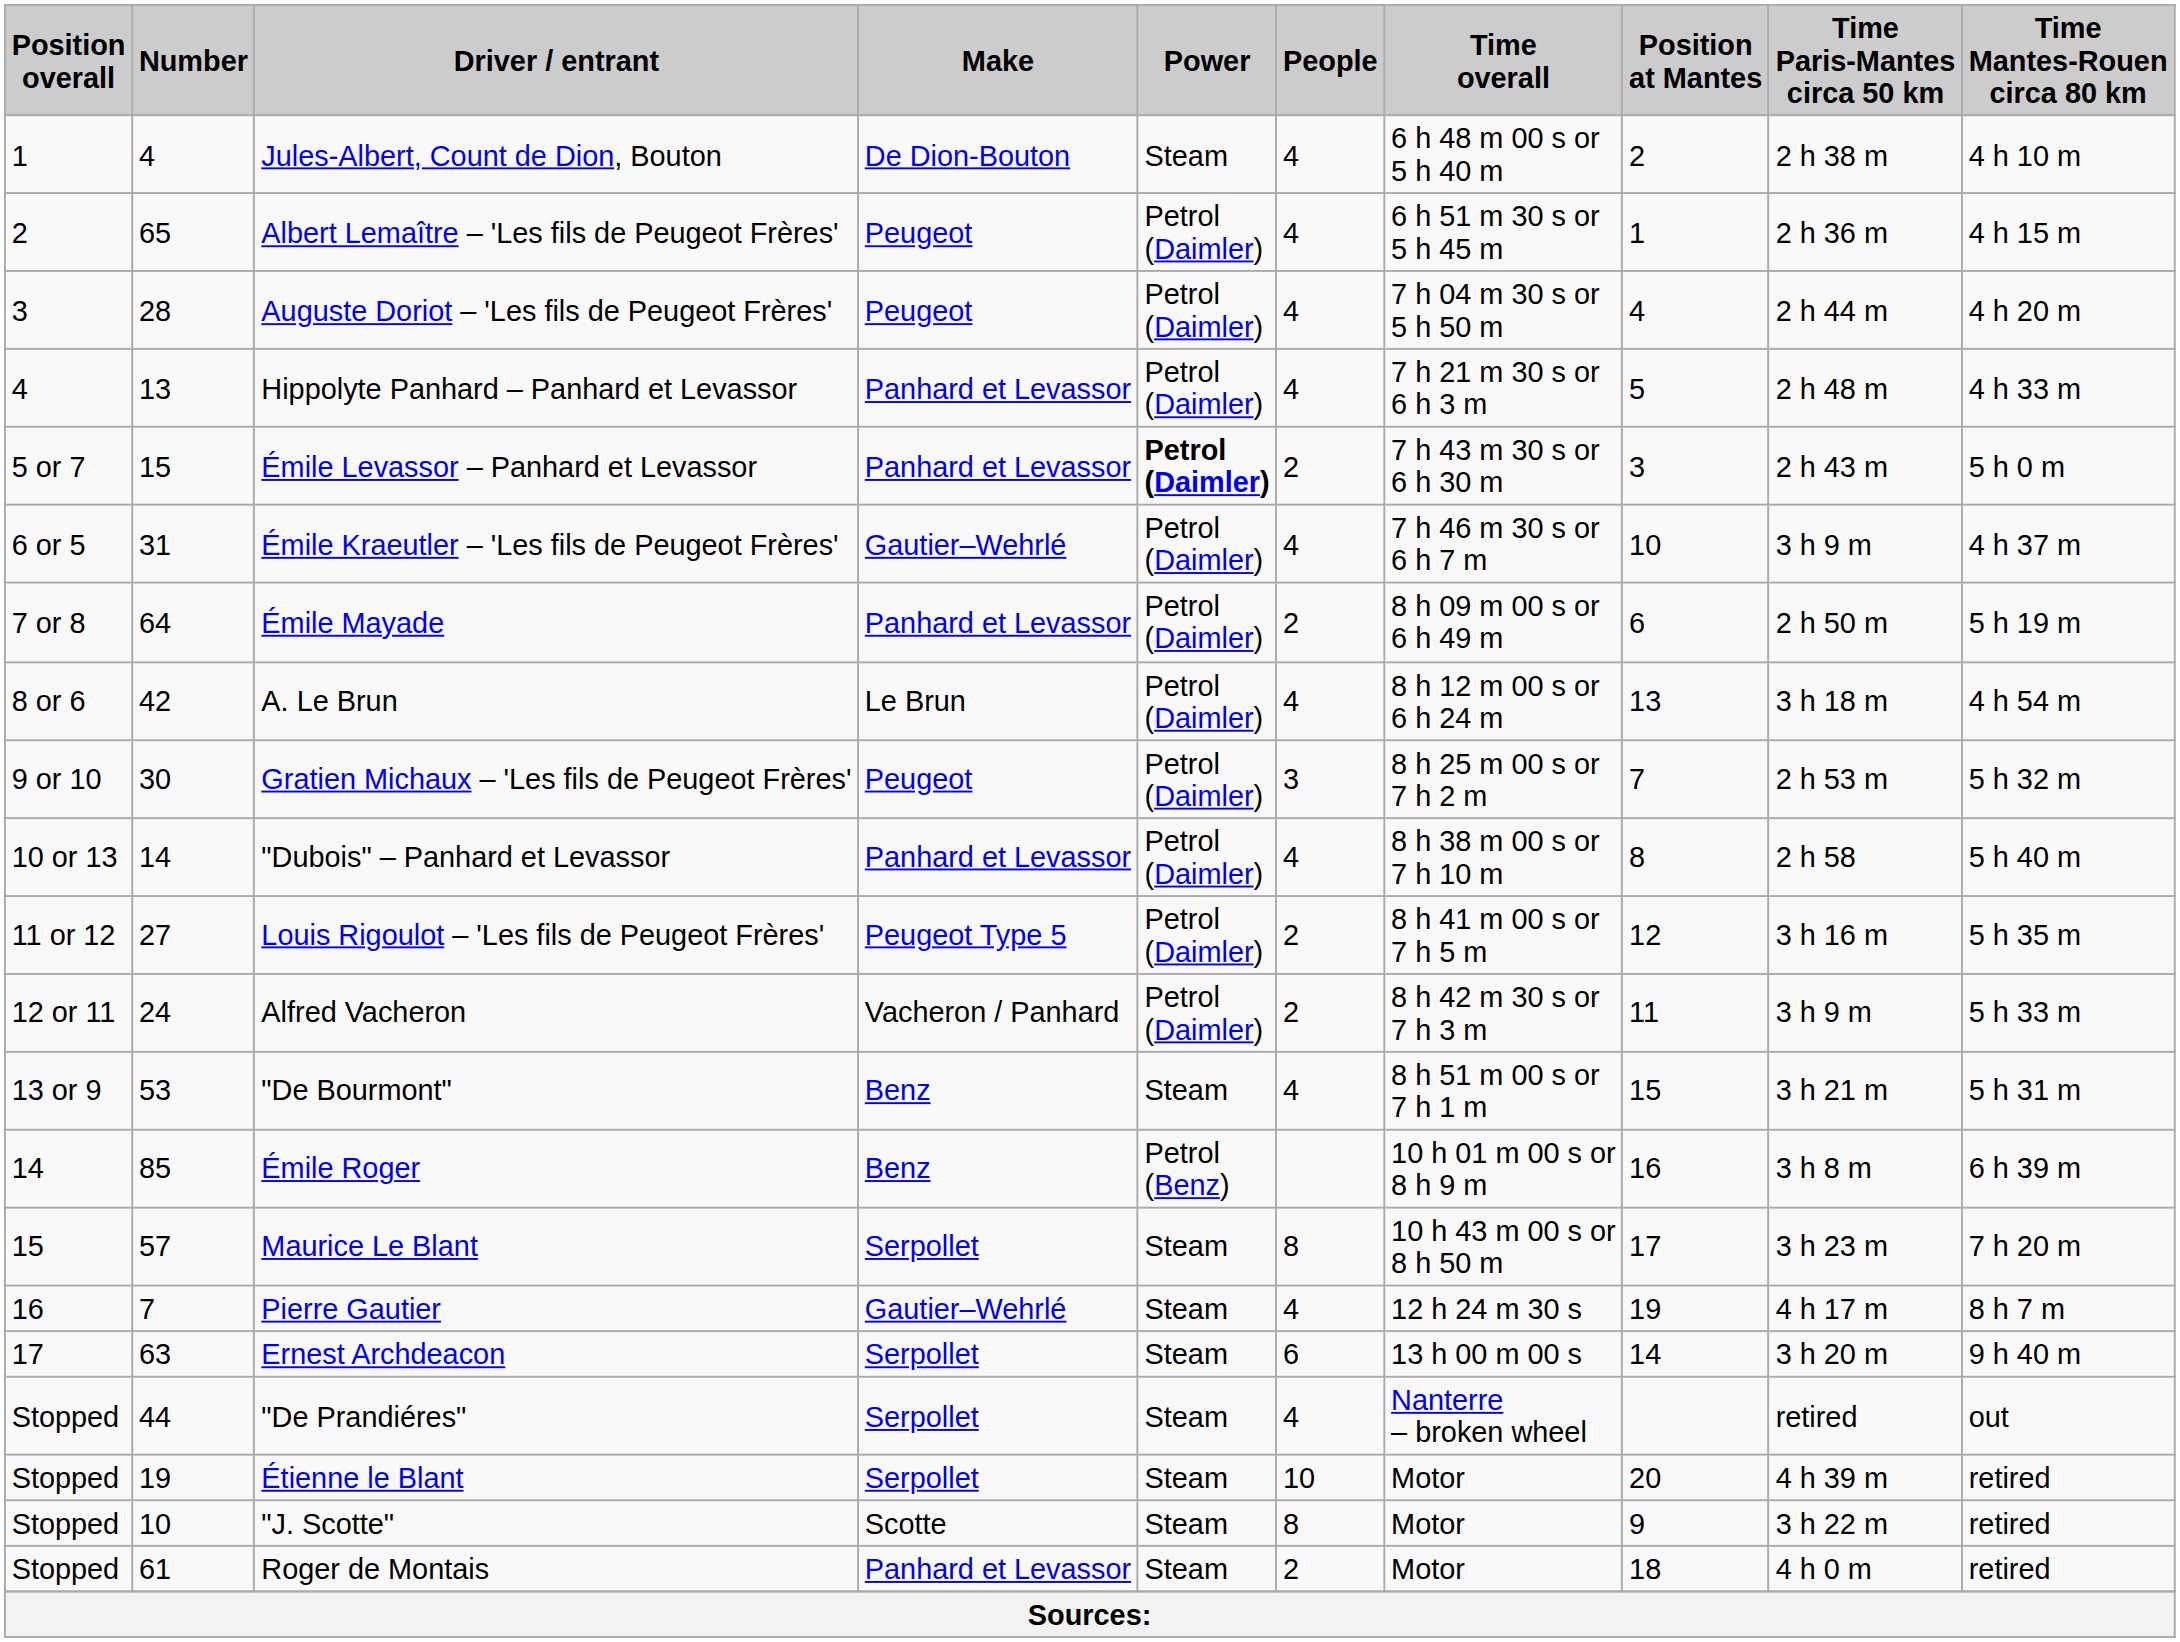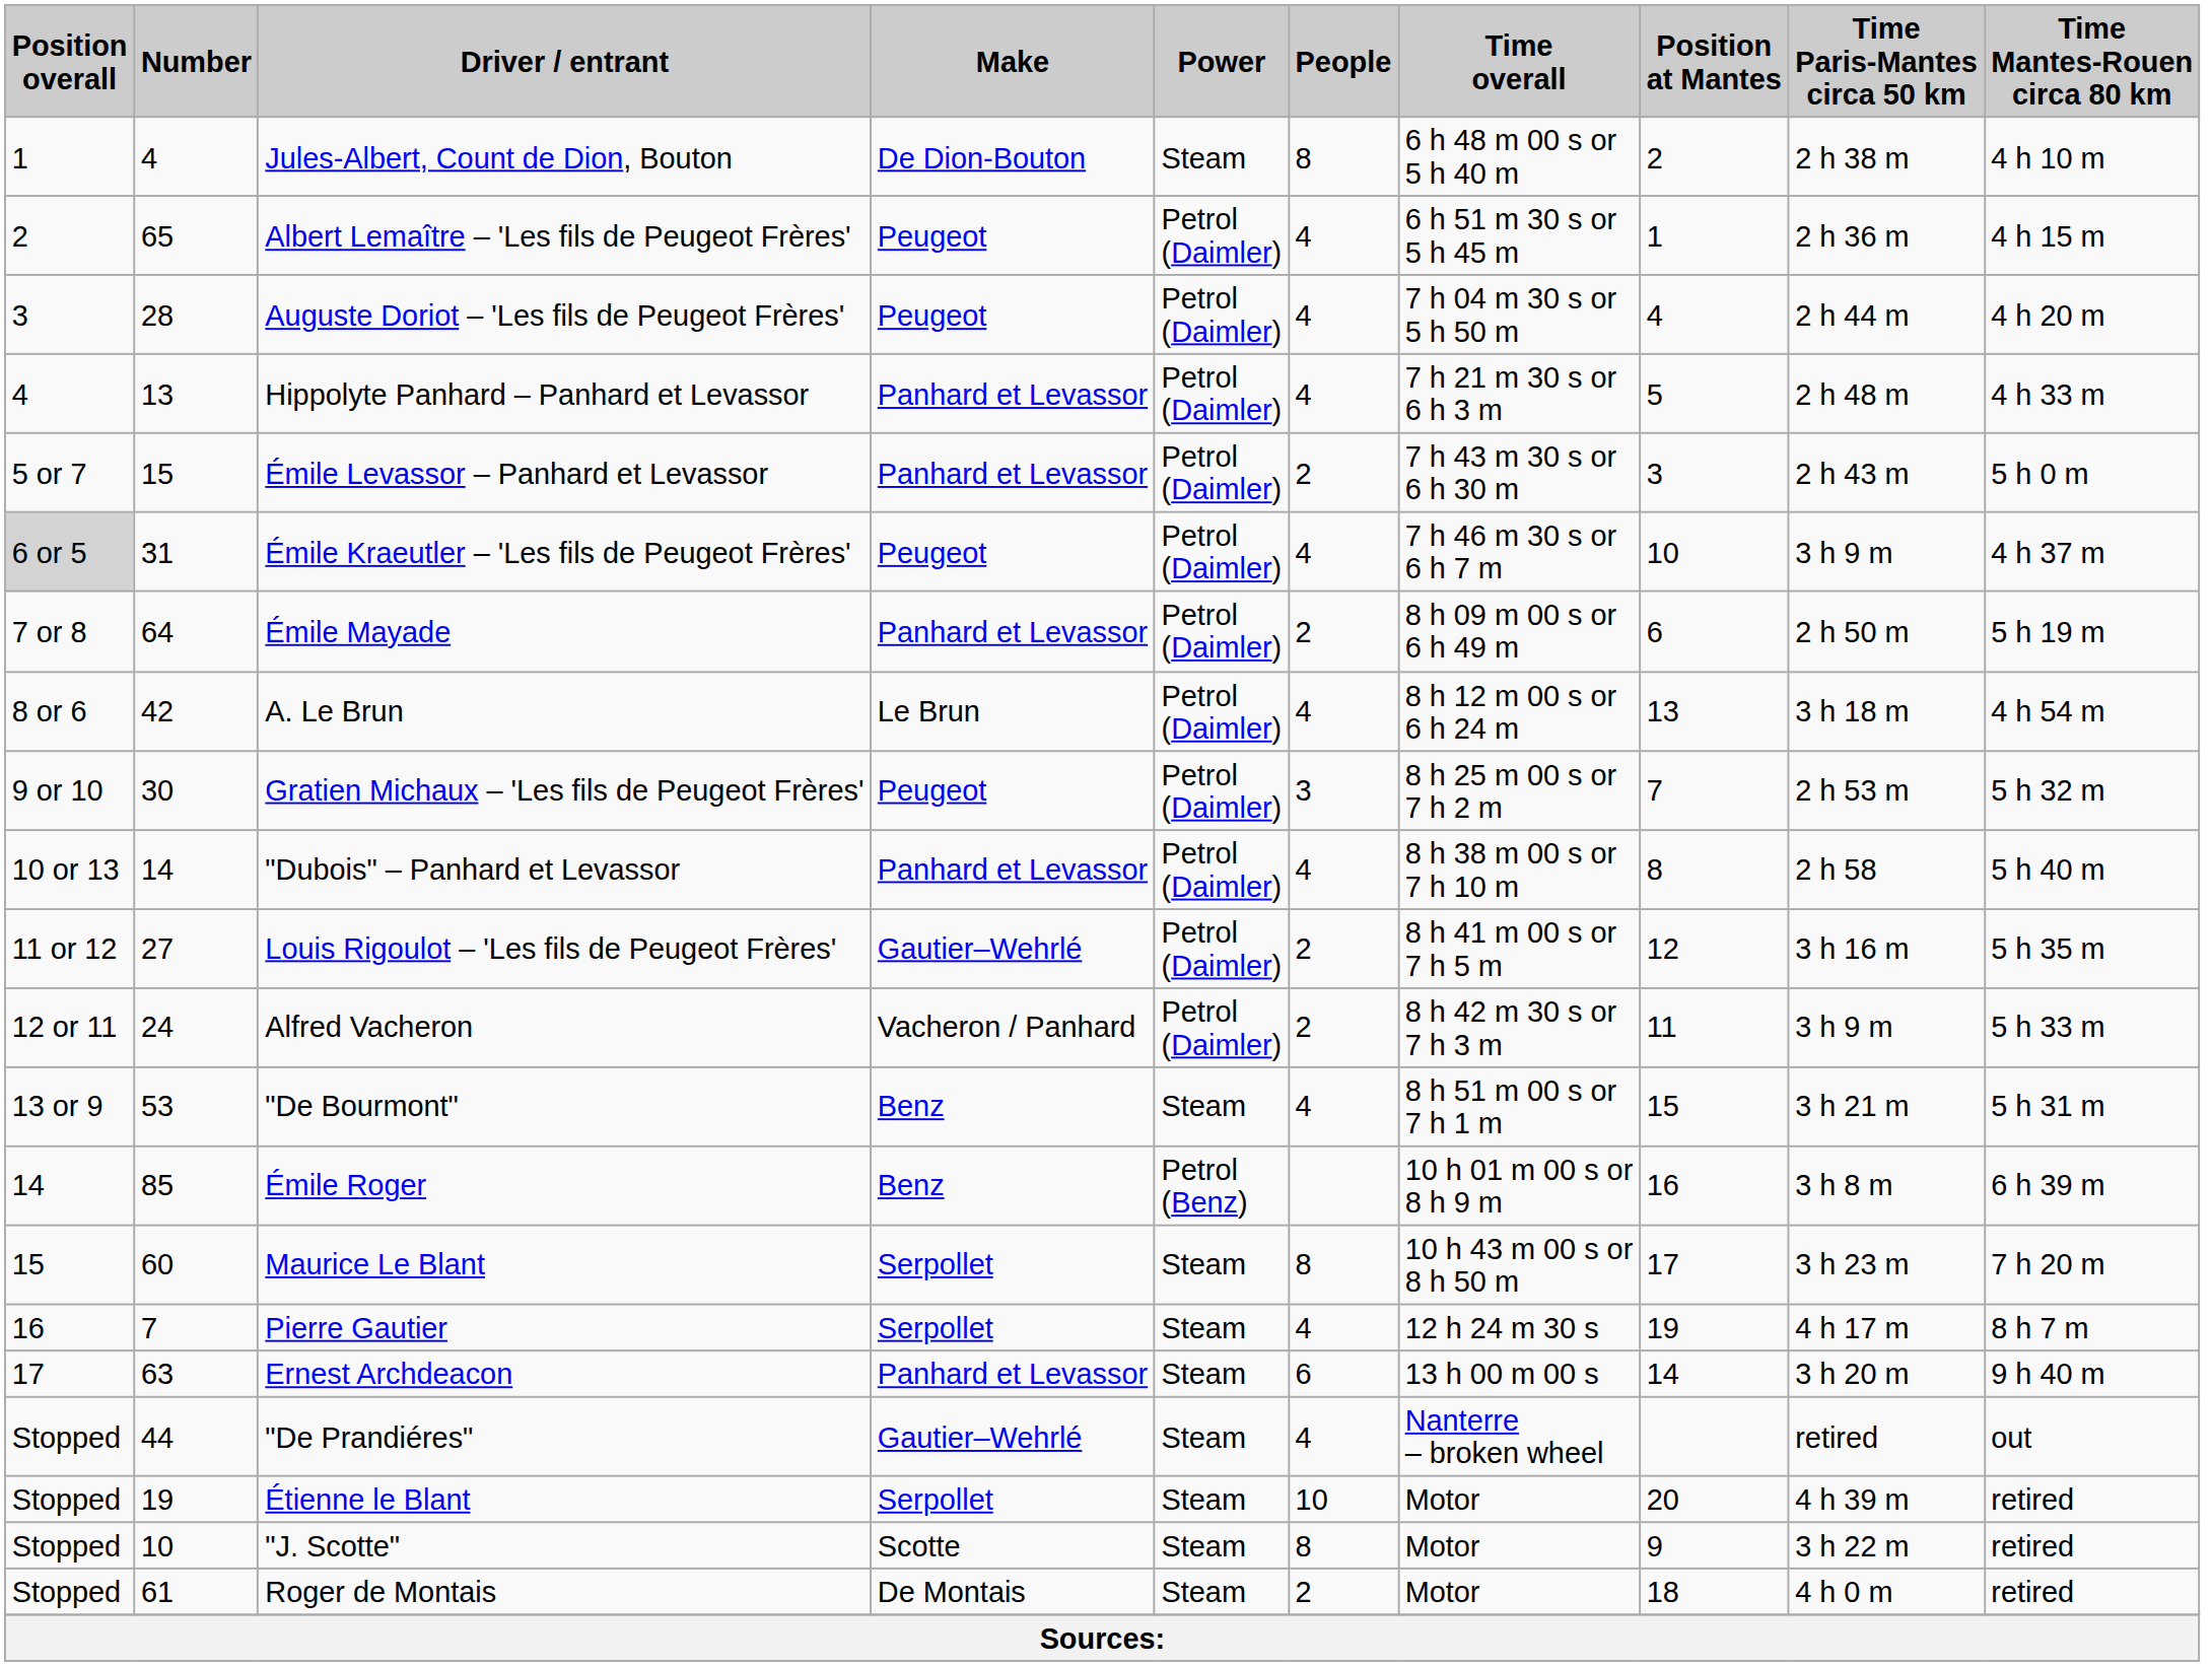 <table class="wikitable sortable" style="font-size:95%;">
 <tr Results>
 <th scope=col style="background-color:#CCCCCC;">Position <br>overall</th>
 <th scope=col style="background-color:#CCCCCC;">Number</th>
 <th scope=col style="background-color:#CCCCCC;">Driver / entrant</th>
 <th scope=col style="background-color:#CCCCCC;">Make</th>
 <th scope=col style="background-color:#CCCCCC;">Power</th>
 <th scope=col style="background-color:#CCCCCC;">People</th>
 <th scope=col style="background-color:#CCCCCC;">Time <br> overall</th>
 <th scope=col style="background-color:#CCCCCC;">Position <br> at Mantes</th>
 <th scope=col style="background-color:#CCCCCC;">Time <br> Paris-Mantes <br> circa 50 km</th>
 <th scope=col style="background-color:#CCCCCC;">Time <br> Mantes-Rouen <br> circa 80 km</th>
 </tr>
 <tr>
 <td>1</td>
 <td>4</td>
 <td><a href='#'>Jules-Albert, Count de Dion</a>, Bouton</td>
 <td><a href='#'>De Dion-Bouton</a></td>
 <td>Steam</td>
-<td>4</td>
+<td>8</td>
 <td>6 h 48 m 00 s or <br> 5 h 40 m</td>
 <td>2</td>
 <td>2 h 38 m</td>
 <td>4 h 10 m</td>
 </tr>
 <tr>
 <td>2</td>
 <td>65</td>
 <td><a href='#'>Albert Lemaître</a> – 'Les fils de Peugeot Frères'</td>
 <td><a href='#'>Peugeot</a></td>
 <td>Petrol<br>(<a href='#'>Daimler</a>)</td>
 <td>4</td>
 <td>6 h 51 m 30 s or <br>5 h 45 m</td>
 <td>1</td>
 <td>2 h 36 m</td>
 <td>4 h 15 m</td>
 </tr>
 <tr>
 <td>3</td>
 <td>28</td>
 <td><a href='#'>Auguste Doriot</a> – 'Les fils de Peugeot Frères'</td>
 <td><a href='#'>Peugeot</a></td>
 <td>Petrol<br>(<a href='#'>Daimler</a>)</td>
 <td>4</td>
 <td>7 h 04 m 30 s or <br> 5 h 50 m</td>
 <td>4</td>
 <td>2 h 44 m</td>
 <td>4 h 20 m</td>
 </tr>
 <tr>
 <td>4</td>
 <td>13</td>
 <td>Hippolyte Panhard – Panhard et Levassor</td>
 <td><a href='#'>Panhard et Levassor</a></td>
 <td>Petrol<br>(<a href='#'>Daimler</a>)</td>
 <td>4</td>
 <td>7 h 21 m 30 s or <br> 6 h 3 m</td>
 <td>5</td>
 <td>2 h 48 m</td>
 <td>4 h 33 m</td>
 </tr>
 <tr>
 <td>5 or 7</td>
 <td>15</td>
 <td><a href='#'>Émile Levassor</a> – Panhard et Levassor</td>
 <td><a href='#'>Panhard et Levassor</a></td>
-<td><strong>Petrol<br>(<a href='#'>Daimler</a>)</strong></td>
+<td>Petrol<br>(<a href='#'>Daimler</a>)</td>
 <td>2</td>
 <td>7 h 43 m 30 s or <br> 6 h 30 m</td>
 <td>3</td>
 <td>2 h 43 m</td>
 <td>5 h 0 m</td>
 </tr>
 <tr>
-<td>6 or 5</td>
+<td style="background: lightgrey;">6 or 5</td>
 <td>31</td>
 <td><a href='#'>Émile Kraeutler</a> – 'Les fils de Peugeot Frères'</td>
-<td><a href='#'>Gautier–Wehrlé</a></td>
+<td><a href='#'>Peugeot</a></td>
 <td>Petrol<br>(<a href='#'>Daimler</a>)</td>
 <td>4</td>
 <td>7 h 46 m 30 s or <br> 6 h 7 m</td>
 <td>10</td>
 <td>3 h 9 m</td>
 <td>4 h 37 m</td>
 </tr>
 <tr>
 <td>7 or 8</td>
 <td>64</td>
 <td><a href='#'>Émile Mayade</a></td>
 <td><a href='#'>Panhard et Levassor</a></td>
 <td>Petrol<br>(<a href='#'>Daimler</a>)</td>
 <td>2</td>
 <td>8 h 09 m 00 s or <br> 6 h 49 m</td>
 <td>6</td>
 <td>2 h 50 m</td>
 <td>5 h 19 m</td>
 </tr>
 <tr>
 <td>8 or 6</td>
 <td>42</td>
 <td>A. Le Brun</td>
 <td>Le Brun</td>
 <td>Petrol<br>(<a href='#'>Daimler</a>)</td>
 <td>4</td>
 <td>8 h 12 m 00 s or <br> 6 h 24 m</td>
 <td>13</td>
 <td>3 h 18 m</td>
 <td>4 h 54 m</td>
 </tr>
 <tr>
 <td>9 or 10</td>
 <td>30</td>
 <td><a href='#'>Gratien Michaux</a> – 'Les fils de Peugeot Frères'</td>
 <td><a href='#'>Peugeot</a></td>
 <td>Petrol<br>(<a href='#'>Daimler</a>)</td>
 <td>3</td>
 <td>8 h 25 m 00 s or <br> 7 h 2 m</td>
 <td>7</td>
 <td>2 h 53 m</td>
 <td>5 h 32 m</td>
 </tr>
 <tr>
 <td>10 or 13</td>
 <td>14</td>
 <td>"Dubois" – Panhard et Levassor</td>
 <td><a href='#'>Panhard et Levassor</a></td>
 <td>Petrol<br>(<a href='#'>Daimler</a>)</td>
 <td>4</td>
 <td>8 h 38 m 00 s or <br> 7 h 10 m</td>
 <td>8</td>
 <td>2 h 58</td>
 <td>5 h 40 m</td>
 </tr>
 <tr>
 <td>11 or 12</td>
 <td>27</td>
 <td><a href='#'>Louis Rigoulot</a>  – 'Les fils de Peugeot Frères'</td>
-<td><a href='#'>Peugeot Type 5</a></td>
+<td><a href='#'>Gautier–Wehrlé</a></td>
 <td>Petrol<br>(<a href='#'>Daimler</a>)</td>
 <td>2</td>
 <td>8 h 41 m 00 s or <br>7 h 5 m</td>
 <td>12</td>
 <td>3 h 16 m</td>
 <td>5 h 35 m</td>
 </tr>
 <tr>
 <td>12 or 11</td>
 <td>24</td>
 <td>Alfred Vacheron</td>
 <td>Vacheron / Panhard</td>
 <td>Petrol<br>(<a href='#'>Daimler</a>)</td>
 <td>2</td>
 <td>8 h 42 m 30 s or <br>7 h 3 m</td>
 <td>11</td>
 <td>3 h 9 m</td>
 <td>5 h 33 m</td>
 </tr>
 <tr>
 <td>13 or 9</td>
 <td>53</td>
 <td>"De Bourmont"</td>
 <td><a href='#'>Benz</a></td>
 <td>Steam</td>
 <td>4</td>
 <td>8 h 51 m 00 s or <br> 7 h 1 m</td>
 <td>15</td>
 <td>3 h 21 m</td>
 <td>5 h 31 m</td>
 </tr>
 <tr>
 <td>14</td>
 <td>85</td>
 <td><a href='#'>Émile Roger</a></td>
 <td><a href='#'>Benz</a></td>
 <td>Petrol<br>(<a href='#'>Benz</a>)</td>
 <td></td>
 <td>10 h 01 m 00 s or <br> 8 h 9 m</td>
 <td>16</td>
 <td>3 h 8 m</td>
 <td>6 h 39 m</td>
 </tr>
 <tr>
 <td>15</td>
-<td>57</td>
+<td>60</td>
 <td><a href='#'>Maurice Le Blant</a></td>
 <td><a href='#'>Serpollet</a></td>
 <td>Steam</td>
 <td>8</td>
 <td>10 h 43 m 00 s or <br> 8 h 50 m</td>
 <td>17</td>
 <td>3 h 23 m</td>
 <td>7 h 20 m</td>
 </tr>
 <tr>
 <td>16</td>
 <td>7</td>
 <td><a href='#'>Pierre Gautier</a></td>
-<td><a href='#'>Gautier–Wehrlé</a></td>
+<td><a href='#'>Serpollet</a></td>
 <td>Steam</td>
 <td>4</td>
 <td>12 h 24 m 30 s</td>
 <td>19</td>
 <td>4 h 17 m</td>
 <td>8 h 7 m</td>
 </tr>
 <tr>
 <td>17</td>
 <td>63</td>
 <td><a href='#'>Ernest Archdeacon</a></td>
-<td><a href='#'>Serpollet</a></td>
+<td><a href='#'>Panhard et Levassor</a></td>
 <td>Steam</td>
 <td>6</td>
 <td>13 h 00 m 00 s</td>
 <td>14</td>
 <td>3 h 20 m</td>
 <td>9 h 40 m</td>
 </tr>
 <tr>
 <td>Stopped</td>
 <td>44</td>
 <td>"De Prandiéres"</td>
-<td><a href='#'>Serpollet</a></td>
+<td><a href='#'>Gautier–Wehrlé</a></td>
 <td>Steam</td>
 <td>4</td>
 <td><a href='#'>Nanterre</a> <br>– broken wheel</td>
 <td></td>
 <td>retired</td>
 <td>out</td>
 </tr>
 <tr>
 <td>Stopped</td>
 <td>19</td>
 <td><a href='#'>Étienne le Blant</a></td>
 <td><a href='#'>Serpollet</a></td>
 <td>Steam</td>
 <td>10</td>
 <td>Motor</td>
 <td>20</td>
 <td>4 h 39 m</td>
 <td>retired</td>
 </tr>
 <tr>
 <td>Stopped</td>
 <td>10</td>
 <td>"J. Scotte"</td>
 <td>Scotte</td>
 <td>Steam</td>
 <td>8</td>
 <td>Motor</td>
 <td>9</td>
 <td>3 h 22 m</td>
 <td>retired</td>
 </tr>
 <tr>
 <td>Stopped</td>
 <td>61</td>
 <td>Roger de Montais</td>
-<td><a href='#'>Panhard et Levassor</a></td>
+<td>De Montais</td>
 <td>Steam</td>
 <td>2</td>
 <td>Motor</td>
 <td>18</td>
 <td>4 h 0 m</td>
 <td>retired</td>
 </tr>
 <tr>
 </tr>
 <tr class=sortbottom>
 <th scope=row colspan=10><strong>Sources:</strong></th>
 </tr>
 </table>
